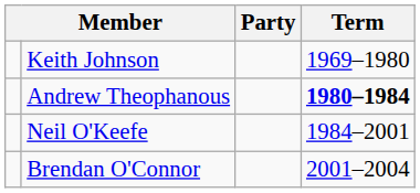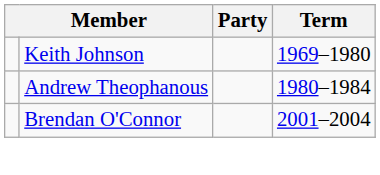 <table class="wikitable">
 <tr>
 <th colspan="2">Member</th>
 <th>Party</th>
 <th>Term</th>
 </tr>
 <tr>
 <td> </td>
 <td><a href='#'>Keith Johnson</a></td>
 <td></td>
 <td><a href='#'>1969</a>–1980</td>
 </tr>
 <tr>
 <td> </td>
 <td><a href='#'>Andrew Theophanous</a></td>
 <td></td>
-<td><strong><a href='#'>1980</a>–1984</strong></td>
-</tr>
-<tr>
-<td> </td>
-<td><a href='#'>Neil O'Keefe</a></td>
-<td></td>
-<td><a href='#'>1984</a>–2001</td>
+<td><a href='#'>1980</a>–1984</td>
 </tr>
 <tr>
 <td> </td>
 <td><a href='#'>Brendan O'Connor</a></td>
 <td></td>
 <td><a href='#'>2001</a>–2004</td>
 </tr>
 </table>
